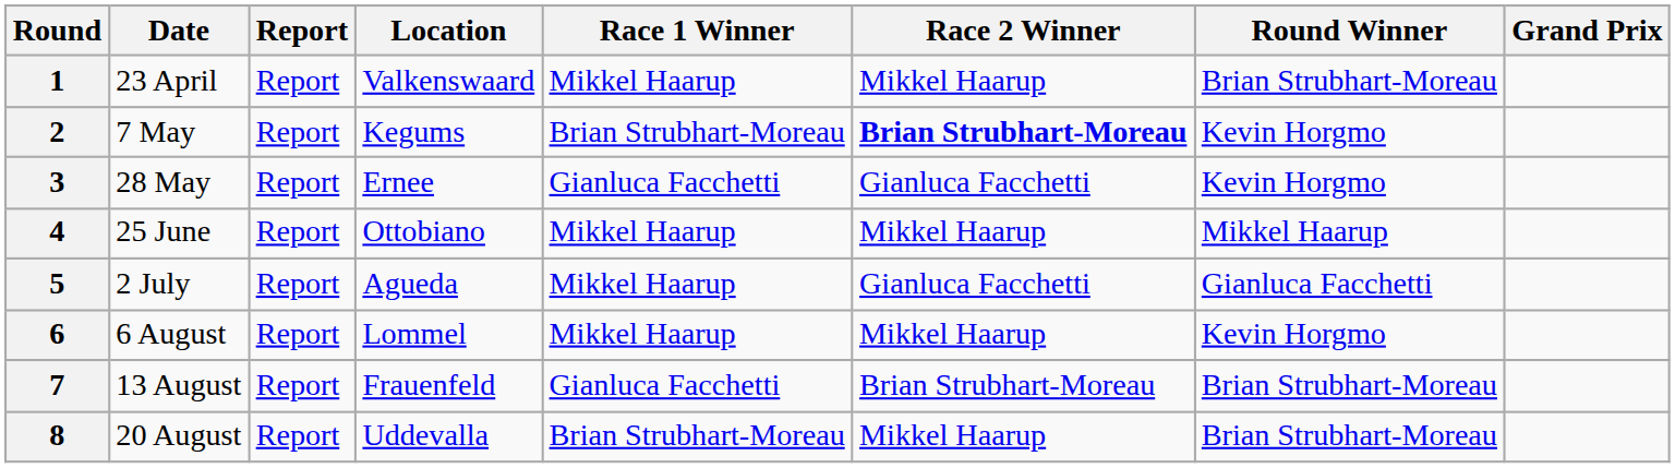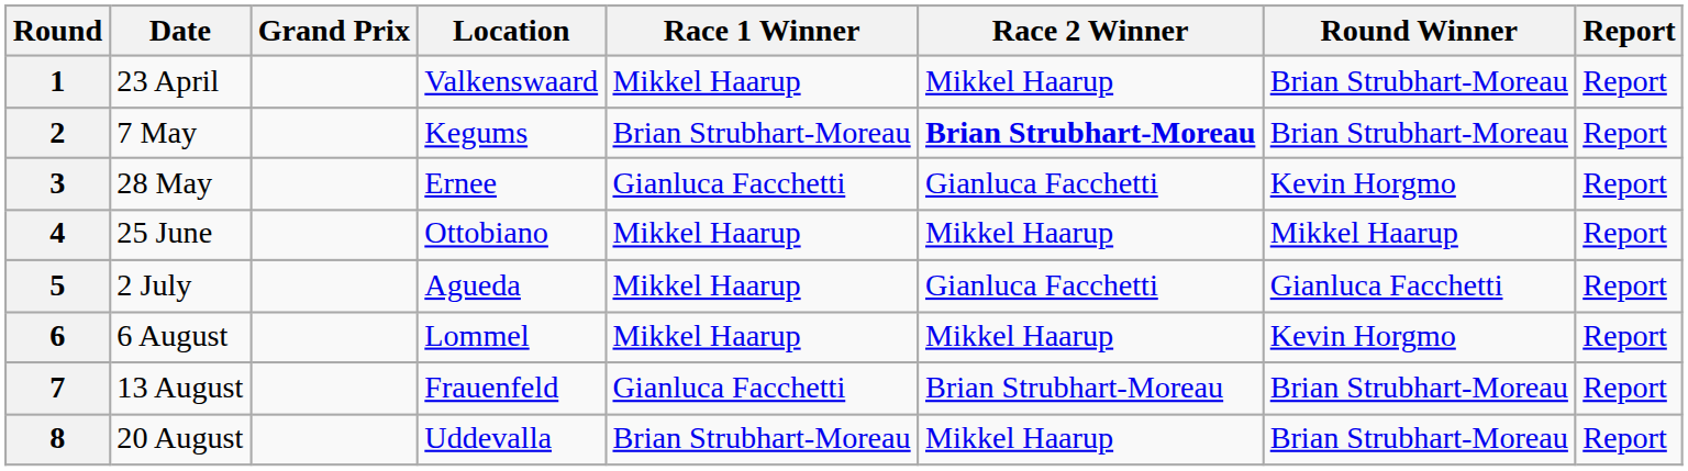 <table class="wikitable" style="font-size: 85%;">
 <tr>
 <th>Round</th>
 <th>Date</th>
-<th>Report</th>
+<th>Grand Prix</th>
 <th>Location</th>
 <th>Race 1 Winner</th>
 <th>Race 2 Winner</th>
 <th>Round Winner</th>
-<th>Grand Prix</th>
+<th>Report</th>
 </tr>
 <tr>
 <th>1</th>
 <td>23 April</td>
-<td><a href='#'>Report</a></td>
+<td></td>
 <td><a href='#'>Valkenswaard</a></td>
 <td> <a href='#'>Mikkel Haarup</a></td>
 <td> <a href='#'>Mikkel Haarup</a></td>
 <td> <a href='#'>Brian Strubhart-Moreau</a></td>
-<td></td>
+<td><a href='#'>Report</a></td>
 </tr>
 <tr>
 <th>2</th>
 <td>7 May</td>
-<td><a href='#'>Report</a></td>
+<td></td>
 <td><a href='#'>Kegums</a></td>
 <td> <a href='#'>Brian Strubhart-Moreau</a></td>
 <td><strong> <a href='#'>Brian Strubhart-Moreau</a></strong></td>
-<td> <a href='#'>Kevin Horgmo</a></td>
-<td></td>
+<td> <a href='#'>Brian Strubhart-Moreau</a></td>
+<td><a href='#'>Report</a></td>
 </tr>
 <tr>
 <th>3</th>
 <td>28 May</td>
-<td><a href='#'>Report</a></td>
+<td></td>
 <td><a href='#'>Ernee</a></td>
 <td> <a href='#'>Gianluca Facchetti</a></td>
 <td> <a href='#'>Gianluca Facchetti</a></td>
 <td> <a href='#'>Kevin Horgmo</a></td>
-<td></td>
+<td><a href='#'>Report</a></td>
 </tr>
 <tr>
 <th>4</th>
 <td>25 June</td>
-<td><a href='#'>Report</a></td>
+<td></td>
 <td><a href='#'>Ottobiano</a></td>
 <td> <a href='#'>Mikkel Haarup</a></td>
 <td> <a href='#'>Mikkel Haarup</a></td>
 <td> <a href='#'>Mikkel Haarup</a></td>
-<td></td>
+<td><a href='#'>Report</a></td>
 </tr>
 <tr>
 <th>5</th>
 <td>2 July</td>
-<td><a href='#'>Report</a></td>
+<td></td>
 <td><a href='#'>Agueda</a></td>
 <td> <a href='#'>Mikkel Haarup</a></td>
 <td> <a href='#'>Gianluca Facchetti</a></td>
 <td> <a href='#'>Gianluca Facchetti</a></td>
-<td></td>
+<td><a href='#'>Report</a></td>
 </tr>
 <tr>
 <th>6</th>
 <td>6 August</td>
-<td><a href='#'>Report</a></td>
+<td></td>
 <td><a href='#'>Lommel</a></td>
 <td> <a href='#'>Mikkel Haarup</a></td>
 <td> <a href='#'>Mikkel Haarup</a></td>
 <td> <a href='#'>Kevin Horgmo</a></td>
-<td></td>
+<td><a href='#'>Report</a></td>
 </tr>
 <tr>
 <th>7</th>
 <td>13 August</td>
-<td><a href='#'>Report</a></td>
+<td></td>
 <td><a href='#'>Frauenfeld</a></td>
 <td> <a href='#'>Gianluca Facchetti</a></td>
 <td> <a href='#'>Brian Strubhart-Moreau</a></td>
 <td> <a href='#'>Brian Strubhart-Moreau</a></td>
-<td></td>
+<td><a href='#'>Report</a></td>
 </tr>
 <tr>
 <th>8</th>
 <td>20 August</td>
-<td><a href='#'>Report</a></td>
+<td></td>
 <td><a href='#'>Uddevalla</a></td>
 <td> <a href='#'>Brian Strubhart-Moreau</a></td>
 <td> <a href='#'>Mikkel Haarup</a></td>
 <td> <a href='#'>Brian Strubhart-Moreau</a></td>
-<td></td>
+<td><a href='#'>Report</a></td>
 </tr>
 </table>
